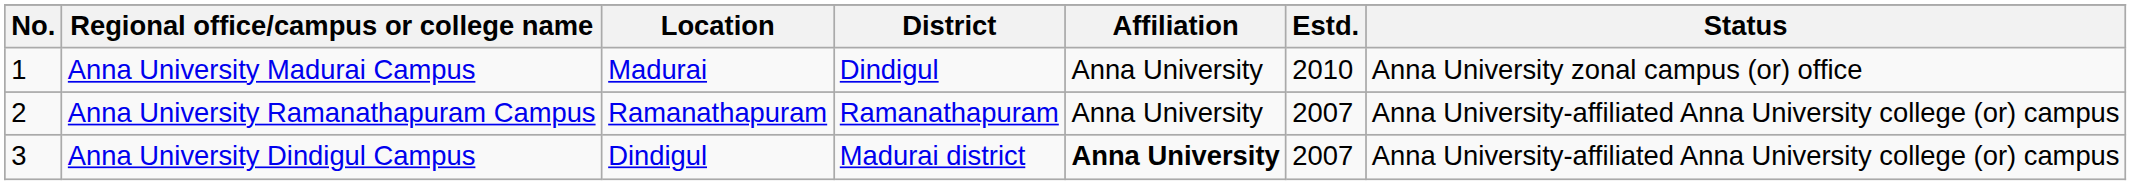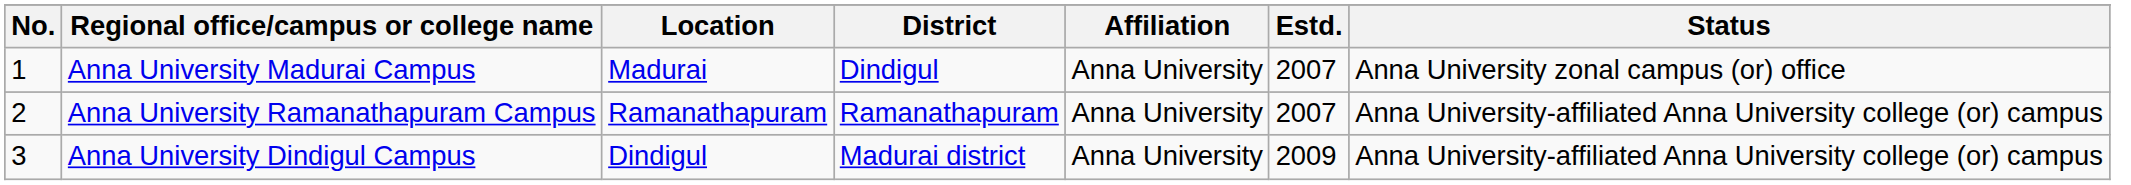 <table class="wikitable sortable">
 <tr>
 </tr>
 <tr>
 <th>No.</th>
 <th>Regional office/campus or college name</th>
 <th>Location</th>
 <th>District</th>
 <th>Affiliation</th>
 <th>Estd.</th>
 <th>Status</th>
 </tr>
 <tr>
 <td>1</td>
 <td><a href='#'>Anna University Madurai Campus</a></td>
 <td><a href='#'>Madurai</a></td>
 <td><a href='#'>Dindigul</a></td>
 <td>Anna University</td>
-<td>2010</td>
+<td>2007</td>
 <td>Anna University zonal campus (or) office</td>
 </tr>
 <tr>
 <td>2</td>
 <td><a href='#'>Anna University Ramanathapuram Campus</a></td>
 <td><a href='#'>Ramanathapuram</a></td>
 <td><a href='#'>Ramanathapuram</a></td>
 <td>Anna University</td>
 <td>2007</td>
 <td>Anna University-affiliated Anna University college (or) campus</td>
 </tr>
 <tr>
 <td>3</td>
 <td><a href='#'>Anna University Dindigul Campus</a></td>
 <td><a href='#'>Dindigul</a></td>
 <td><a href='#'>Madurai district</a></td>
-<td><strong>Anna University</strong></td>
-<td>2007</td>
+<td>Anna University</td>
+<td>2009</td>
 <td>Anna University-affiliated Anna University college (or) campus</td>
 </tr>
 </table>
